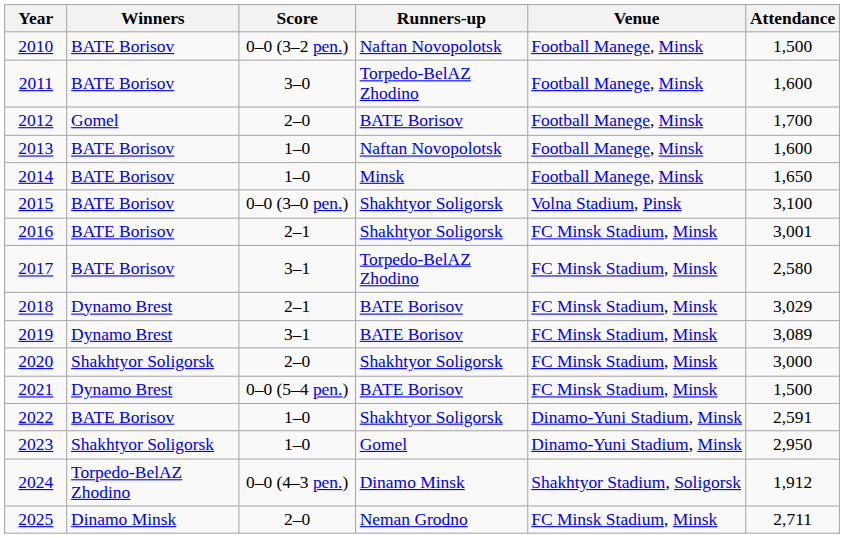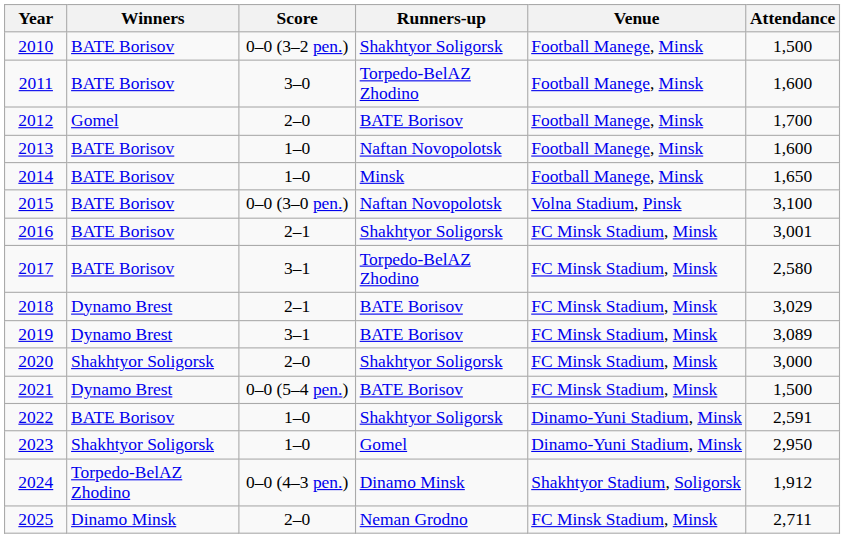 <table class="wikitable">
 <tr>
 <th width=50>Year</th>
 <th width=150>Winners</th>
 <th width=100>Score</th>
 <th width=150>Runners-up</th>
 <th>Venue</th>
 <th>Attendance</th>
 </tr>
 <tr>
 <td align=center><a href='#'>2010</a></td>
 <td><a href='#'>BATE Borisov</a></td>
 <td align=center>0–0 (3–2 <a href='#'>pen.</a>)</td>
-<td><a href='#'>Naftan Novopolotsk</a></td>
+<td><a href='#'>Shakhtyor Soligorsk</a></td>
 <td><a href='#'>Football Manege</a>, <a href='#'>Minsk</a></td>
 <td align=center>1,500</td>
 </tr>
 <tr>
 <td align=center><a href='#'>2011</a></td>
 <td><a href='#'>BATE Borisov</a></td>
 <td align=center>3–0</td>
 <td><a href='#'>Torpedo-BelAZ Zhodino</a></td>
 <td><a href='#'>Football Manege</a>, <a href='#'>Minsk</a></td>
 <td align=center>1,600</td>
 </tr>
 <tr>
 <td align=center><a href='#'>2012</a></td>
 <td><a href='#'>Gomel</a></td>
 <td align=center>2–0</td>
 <td><a href='#'>BATE Borisov</a></td>
 <td><a href='#'>Football Manege</a>, <a href='#'>Minsk</a></td>
 <td align=center>1,700</td>
 </tr>
 <tr>
 <td align=center><a href='#'>2013</a></td>
 <td><a href='#'>BATE Borisov</a></td>
 <td align=center>1–0</td>
 <td><a href='#'>Naftan Novopolotsk</a></td>
 <td><a href='#'>Football Manege</a>, <a href='#'>Minsk</a></td>
 <td align=center>1,600</td>
 </tr>
 <tr>
 <td align=center><a href='#'>2014</a></td>
 <td><a href='#'>BATE Borisov</a></td>
 <td align=center>1–0</td>
 <td><a href='#'>Minsk</a></td>
 <td><a href='#'>Football Manege</a>, <a href='#'>Minsk</a></td>
 <td align=center>1,650</td>
 </tr>
 <tr>
 <td align=center><a href='#'>2015</a></td>
 <td><a href='#'>BATE Borisov</a></td>
 <td align=center>0–0 (3–0 <a href='#'>pen.</a>)</td>
-<td><a href='#'>Shakhtyor Soligorsk</a></td>
+<td><a href='#'>Naftan Novopolotsk</a></td>
 <td><a href='#'>Volna Stadium</a>, <a href='#'>Pinsk</a></td>
 <td align=center>3,100</td>
 </tr>
 <tr>
 <td align=center><a href='#'>2016</a></td>
 <td><a href='#'>BATE Borisov</a></td>
 <td align=center>2–1</td>
 <td><a href='#'>Shakhtyor Soligorsk</a></td>
 <td><a href='#'>FC Minsk Stadium</a>, <a href='#'>Minsk</a></td>
 <td align=center>3,001</td>
 </tr>
 <tr>
 <td align=center><a href='#'>2017</a></td>
 <td><a href='#'>BATE Borisov</a></td>
 <td align=center>3–1</td>
 <td><a href='#'>Torpedo-BelAZ Zhodino</a></td>
 <td><a href='#'>FC Minsk Stadium</a>, <a href='#'>Minsk</a></td>
 <td align=center>2,580</td>
 </tr>
 <tr>
 <td align=center><a href='#'>2018</a></td>
 <td><a href='#'>Dynamo Brest</a></td>
 <td align=center>2–1</td>
 <td><a href='#'>BATE Borisov</a></td>
 <td><a href='#'>FC Minsk Stadium</a>, <a href='#'>Minsk</a></td>
 <td align=center>3,029</td>
 </tr>
 <tr>
 <td align=center><a href='#'>2019</a></td>
 <td><a href='#'>Dynamo Brest</a></td>
 <td align=center>3–1</td>
 <td><a href='#'>BATE Borisov</a></td>
 <td><a href='#'>FC Minsk Stadium</a>, <a href='#'>Minsk</a></td>
 <td align=center>3,089</td>
 </tr>
 <tr>
 <td align=center><a href='#'>2020</a></td>
 <td><a href='#'>Shakhtyor Soligorsk</a></td>
 <td align=center>2–0</td>
 <td><a href='#'>Shakhtyor Soligorsk</a></td>
 <td><a href='#'>FC Minsk Stadium</a>, <a href='#'>Minsk</a></td>
 <td align=center>3,000</td>
 </tr>
 <tr>
 <td align=center><a href='#'>2021</a></td>
 <td><a href='#'>Dynamo Brest</a></td>
 <td align=center>0–0 (5–4 <a href='#'>pen.</a>)</td>
 <td><a href='#'>BATE Borisov</a></td>
 <td><a href='#'>FC Minsk Stadium</a>, <a href='#'>Minsk</a></td>
 <td align=center>1,500</td>
 </tr>
 <tr>
 <td align=center><a href='#'>2022</a></td>
 <td><a href='#'>BATE Borisov</a></td>
 <td align=center>1–0</td>
 <td><a href='#'>Shakhtyor Soligorsk</a></td>
 <td><a href='#'>Dinamo-Yuni Stadium</a>, <a href='#'>Minsk</a></td>
 <td align=center>2,591</td>
 </tr>
 <tr>
 <td align=center><a href='#'>2023</a></td>
 <td><a href='#'>Shakhtyor Soligorsk</a></td>
 <td align=center>1–0</td>
 <td><a href='#'>Gomel</a></td>
 <td><a href='#'>Dinamo-Yuni Stadium</a>, <a href='#'>Minsk</a></td>
 <td align=center>2,950</td>
 </tr>
 <tr>
 <td align=center><a href='#'>2024</a></td>
 <td><a href='#'>Torpedo-BelAZ Zhodino</a></td>
 <td align=center>0–0 (4–3 <a href='#'>pen.</a>)</td>
 <td><a href='#'>Dinamo Minsk</a></td>
 <td><a href='#'>Shakhtyor Stadium</a>, <a href='#'>Soligorsk</a></td>
 <td align=center>1,912</td>
 </tr>
 <tr>
 <td align=center><a href='#'>2025</a></td>
 <td><a href='#'>Dinamo Minsk</a></td>
 <td align=center>2–0</td>
 <td><a href='#'>Neman Grodno</a></td>
 <td><a href='#'>FC Minsk Stadium</a>, <a href='#'>Minsk</a></td>
 <td align=center>2,711 </td>
 </tr>
 </table>
